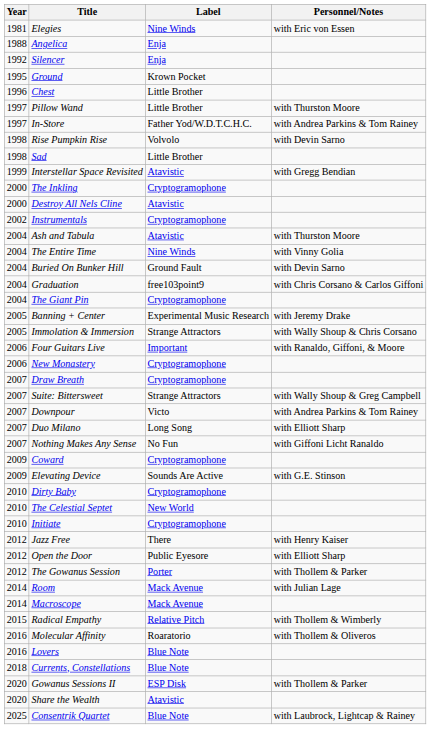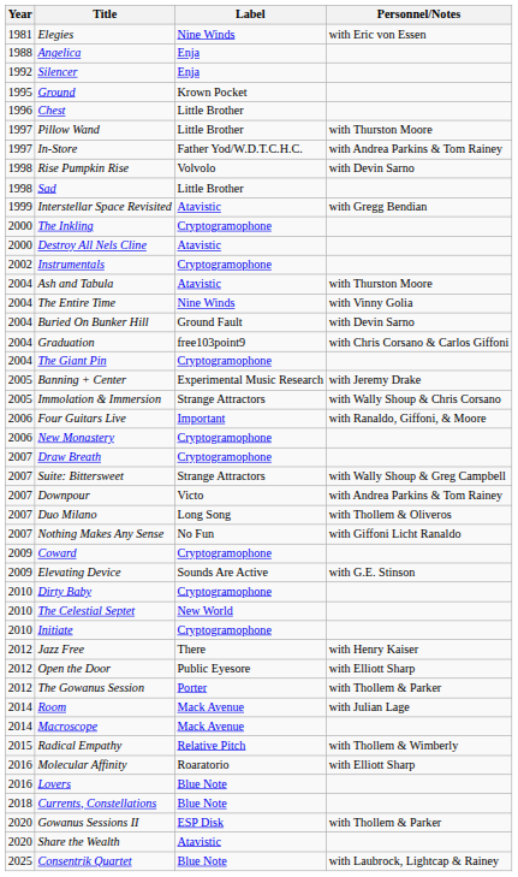 <table class="wikitable sortable">
 <tr>
 <th>Year</th>
 <th>Title</th>
 <th>Label</th>
 <th>Personnel/Notes</th>
 </tr>
 <tr>
 <td>1981</td>
 <td><em>Elegies</em></td>
 <td><a href='#'>Nine Winds</a></td>
 <td>with Eric von Essen</td>
 </tr>
 <tr>
 <td>1988</td>
 <td><em><a href='#'>Angelica</a></em></td>
 <td><a href='#'>Enja</a></td>
 <td></td>
 </tr>
 <tr>
 <td>1992</td>
 <td><em><a href='#'>Silencer</a></em></td>
 <td><a href='#'>Enja</a></td>
 <td></td>
 </tr>
 <tr>
 <td>1995</td>
 <td><em><a href='#'>Ground</a></em></td>
 <td>Krown Pocket</td>
 <td></td>
 </tr>
 <tr>
 <td>1996</td>
 <td><em><a href='#'>Chest</a></em></td>
 <td>Little Brother</td>
 <td></td>
 </tr>
 <tr>
 <td>1997</td>
 <td><em>Pillow Wand</em></td>
 <td>Little Brother</td>
 <td>with Thurston Moore</td>
 </tr>
 <tr>
 <td>1997</td>
 <td><em>In-Store</em></td>
 <td>Father Yod/W.D.T.C.H.C.</td>
 <td>with Andrea Parkins & Tom Rainey</td>
 </tr>
 <tr>
 <td>1998</td>
 <td><em>Rise Pumpkin Rise</em></td>
 <td>Volvolo</td>
 <td>with Devin Sarno</td>
 </tr>
 <tr>
 <td>1998</td>
 <td><em><a href='#'>Sad</a></em></td>
 <td>Little Brother</td>
 <td></td>
 </tr>
 <tr>
 <td>1999</td>
 <td><em>Interstellar Space Revisited</em></td>
 <td><a href='#'>Atavistic</a></td>
 <td>with Gregg Bendian</td>
 </tr>
 <tr>
 <td>2000</td>
 <td><em><a href='#'>The Inkling</a></em></td>
 <td><a href='#'>Cryptogramophone</a></td>
 <td></td>
 </tr>
 <tr>
 <td>2000</td>
 <td><em><a href='#'>Destroy All Nels Cline</a></em></td>
 <td><a href='#'>Atavistic</a></td>
 <td></td>
 </tr>
 <tr>
 <td>2002</td>
 <td><em><a href='#'>Instrumentals</a></em></td>
 <td><a href='#'>Cryptogramophone</a></td>
 <td></td>
 </tr>
 <tr>
 <td>2004</td>
 <td><em>Ash and Tabula</em></td>
 <td><a href='#'>Atavistic</a></td>
 <td>with Thurston Moore</td>
 </tr>
 <tr>
 <td>2004</td>
 <td><em>The Entire Time</em></td>
 <td><a href='#'>Nine Winds</a></td>
 <td>with Vinny Golia</td>
 </tr>
 <tr>
 <td>2004</td>
 <td><em>Buried On Bunker Hill</em></td>
 <td>Ground Fault</td>
 <td>with Devin Sarno</td>
 </tr>
 <tr>
 <td>2004</td>
 <td><em>Graduation</em></td>
 <td>free103point9</td>
 <td>with Chris Corsano & Carlos Giffoni</td>
 </tr>
 <tr>
 <td>2004</td>
 <td><em><a href='#'>The Giant Pin</a></em></td>
 <td><a href='#'>Cryptogramophone</a></td>
 <td></td>
 </tr>
 <tr>
 <td>2005</td>
 <td><em>Banning + Center</em></td>
 <td>Experimental Music Research</td>
 <td>with Jeremy Drake</td>
 </tr>
 <tr>
 <td>2005</td>
 <td><em>Immolation & Immersion</em></td>
 <td>Strange Attractors</td>
 <td>with Wally Shoup & Chris Corsano</td>
 </tr>
 <tr>
 <td>2006</td>
 <td><em>Four Guitars Live</em></td>
 <td><a href='#'>Important</a></td>
 <td>with Ranaldo, Giffoni, & Moore</td>
 </tr>
 <tr>
 <td>2006</td>
 <td><em><a href='#'>New Monastery</a></em></td>
 <td><a href='#'>Cryptogramophone</a></td>
 <td></td>
 </tr>
 <tr>
 <td>2007</td>
 <td><em><a href='#'>Draw Breath</a></em></td>
 <td><a href='#'>Cryptogramophone</a></td>
 <td></td>
 </tr>
 <tr>
 <td>2007</td>
 <td><em>Suite: Bittersweet</em></td>
 <td>Strange Attractors</td>
 <td>with Wally Shoup & Greg Campbell</td>
 </tr>
 <tr>
 <td>2007</td>
 <td><em>Downpour</em></td>
 <td>Victo</td>
 <td>with Andrea Parkins & Tom Rainey</td>
 </tr>
 <tr>
 <td>2007</td>
 <td><em>Duo Milano</em></td>
 <td>Long Song</td>
-<td>with Elliott Sharp</td>
+<td>with Thollem & Oliveros</td>
 </tr>
 <tr>
 <td>2007</td>
 <td><em>Nothing Makes Any Sense</em></td>
 <td>No Fun</td>
 <td>with Giffoni Licht Ranaldo</td>
 </tr>
 <tr>
 <td>2009</td>
 <td><em><a href='#'>Coward</a></em></td>
 <td><a href='#'>Cryptogramophone</a></td>
 <td></td>
 </tr>
 <tr>
 <td>2009</td>
 <td><em>Elevating Device</em></td>
 <td>Sounds Are Active</td>
 <td>with G.E. Stinson</td>
 </tr>
 <tr>
 <td>2010</td>
 <td><em><a href='#'>Dirty Baby</a></em></td>
 <td><a href='#'>Cryptogramophone</a></td>
 <td></td>
 </tr>
 <tr>
 <td>2010</td>
 <td><em><a href='#'>The Celestial Septet</a></em></td>
 <td><a href='#'>New World</a></td>
 <td></td>
 </tr>
 <tr>
 <td>2010</td>
 <td><em><a href='#'>Initiate</a></em></td>
 <td><a href='#'>Cryptogramophone</a></td>
 <td></td>
 </tr>
 <tr>
 <td>2012</td>
 <td><em>Jazz Free</em></td>
 <td>There</td>
 <td>with Henry Kaiser</td>
 </tr>
 <tr>
 <td>2012</td>
 <td><em>Open the Door</em></td>
 <td>Public Eyesore</td>
 <td>with Elliott Sharp</td>
 </tr>
 <tr>
 <td>2012</td>
 <td><em>The Gowanus Session</em></td>
 <td><a href='#'>Porter</a></td>
 <td>with Thollem & Parker</td>
 </tr>
 <tr>
 <td>2014</td>
 <td><em><a href='#'>Room</a></em></td>
 <td><a href='#'>Mack Avenue</a></td>
 <td>with Julian Lage</td>
 </tr>
 <tr>
 <td>2014</td>
 <td><em><a href='#'>Macroscope</a></em></td>
 <td><a href='#'>Mack Avenue</a></td>
 <td></td>
 </tr>
 <tr>
 <td>2015</td>
 <td><em>Radical Empathy</em></td>
 <td><a href='#'>Relative Pitch</a></td>
 <td>with Thollem & Wimberly</td>
 </tr>
 <tr>
 <td>2016</td>
 <td><em>Molecular Affinity</em></td>
 <td>Roaratorio</td>
-<td>with Thollem & Oliveros</td>
+<td>with Elliott Sharp</td>
 </tr>
 <tr>
 <td>2016</td>
 <td><em><a href='#'>Lovers</a></em></td>
 <td><a href='#'>Blue Note</a></td>
 <td></td>
 </tr>
 <tr>
 <td>2018</td>
 <td><em><a href='#'>Currents, Constellations</a></em></td>
 <td><a href='#'>Blue Note</a></td>
 <td></td>
 </tr>
 <tr>
 <td>2020</td>
 <td><em>Gowanus Sessions II</em></td>
 <td><a href='#'>ESP Disk</a></td>
 <td>with Thollem & Parker</td>
 </tr>
 <tr>
 <td>2020</td>
 <td><em>Share the Wealth</em></td>
 <td><a href='#'>Atavistic</a></td>
 <td></td>
 </tr>
 <tr>
 <td>2025</td>
 <td><em><a href='#'>Consentrik Quartet</a></em></td>
 <td><a href='#'>Blue Note</a></td>
 <td>with Laubrock, Lightcap & Rainey</td>
 </tr>
 </table>
